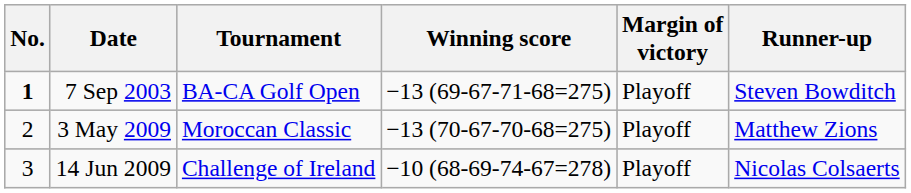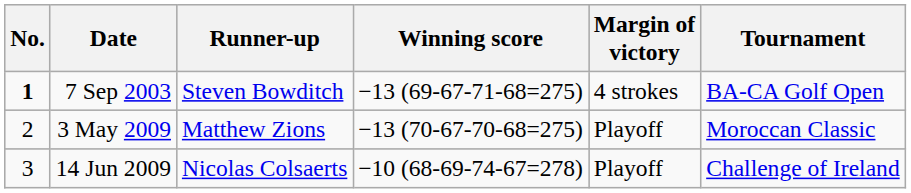 <table class="wikitable" style="font-size:95%;">
 <tr>
 <th>No.</th>
 <th>Date</th>
-<th>Tournament</th>
+<th>Runner-up</th>
 <th>Winning score</th>
 <th>Margin of<br>victory</th>
-<th>Runner-up</th>
+<th>Tournament</th>
 </tr>
 <tr>
 <td align=center><strong>1</strong></td>
 <td align=right>7 Sep <a href='#'>2003</a></td>
+<td> <a href='#'>Steven Bowditch</a></td>
+<td>−13 (69-67-71-68=275)</td>
+<td>4 strokes</td>
 <td><a href='#'>BA-CA Golf Open</a></td>
-<td>−13 (69-67-71-68=275)</td>
-<td>Playoff</td>
-<td> <a href='#'>Steven Bowditch</a></td>
 </tr>
 <tr>
 <td align=center>2</td>
 <td align=right>3 May <a href='#'>2009</a></td>
-<td><a href='#'>Moroccan Classic</a></td>
+<td> <a href='#'>Matthew Zions</a></td>
 <td>−13 (70-67-70-68=275)</td>
 <td>Playoff</td>
-<td> <a href='#'>Matthew Zions</a></td>
+<td><a href='#'>Moroccan Classic</a></td>
 </tr>
 <tr>
 <td align=center>3</td>
 <td align=right>14 Jun 2009</td>
-<td><a href='#'>Challenge of Ireland</a></td>
+<td> <a href='#'>Nicolas Colsaerts</a></td>
 <td>−10 (68-69-74-67=278)</td>
 <td>Playoff</td>
-<td> <a href='#'>Nicolas Colsaerts</a></td>
+<td><a href='#'>Challenge of Ireland</a></td>
 </tr>
 </table>
